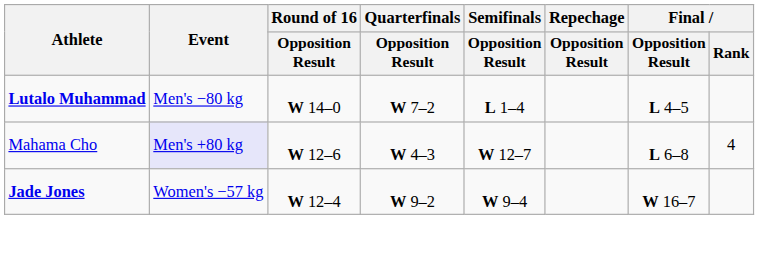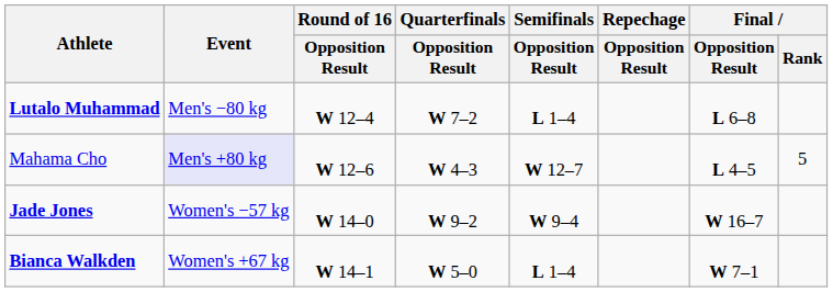 <table class="wikitable" style="font-size:90%">
 <tr>
 <th rowspan="2">Athlete</th>
 <th rowspan="2">Event</th>
 <th>Round of 16</th>
 <th>Quarterfinals</th>
 <th>Semifinals</th>
 <th>Repechage</th>
 <th colspan=2>Final / </th>
 </tr>
 <tr style="font-size:95%">
 <th>Opposition<br>Result</th>
 <th>Opposition<br>Result</th>
 <th>Opposition<br>Result</th>
 <th>Opposition<br>Result</th>
 <th>Opposition<br>Result</th>
 <th>Rank</th>
 </tr>
 <tr align=center>
 <td align=left><strong><a href='#'>Lutalo Muhammad</a></strong></td>
 <td align=left><a href='#'>Men's −80 kg</a></td>
-<td><br><strong>W</strong> 14–0 </td>
+<td><br><strong>W</strong> 12–4</td>
 <td><br><strong>W</strong> 7–2</td>
 <td><br><strong>L</strong> 1–4</td>
 <td></td>
-<td><br><strong>L</strong> 4–5</td>
+<td><br><strong>L</strong> 6–8</td>
 <td></td>
 </tr>
 <tr align=center>
 <td align=left><a href='#'>Mahama Cho</a></td>
 <td align=left style="background: lavender;"><a href='#'>Men's +80 kg</a></td>
 <td><br><strong>W</strong> 12–6</td>
 <td><br><strong>W</strong> 4–3 </td>
 <td><br><strong>W</strong> 12–7</td>
 <td></td>
-<td><br><strong>L</strong> 6–8</td>
-<td>4</td>
+<td><br><strong>L</strong> 4–5</td>
+<td>5</td>
 </tr>
 <tr align=center>
 <td align=left><strong><a href='#'>Jade Jones</a></strong></td>
 <td align=left><a href='#'>Women's −57 kg</a></td>
-<td><br><strong>W</strong> 12–4</td>
+<td><br><strong>W</strong> 14–0 </td>
 <td><br><strong>W</strong> 9–2</td>
 <td><br><strong>W</strong> 9–4</td>
 <td></td>
 <td><br><strong>W</strong> 16–7</td>
 <td></td>
 </tr>
+<tr align=center>
+<td align=left><strong><a href='#'>Bianca Walkden</a></strong></td>
+<td align=left><a href='#'>Women's +67 kg</a></td>
+<td><br><strong>W</strong> 14–1 </td>
+<td><br><strong>W</strong> 5–0</td>
+<td><br><strong>L</strong> 1–4 </td>
+<td></td>
+<td><br><strong>W</strong> 7–1</td>
+<td></td>
+</tr>
 </table>
